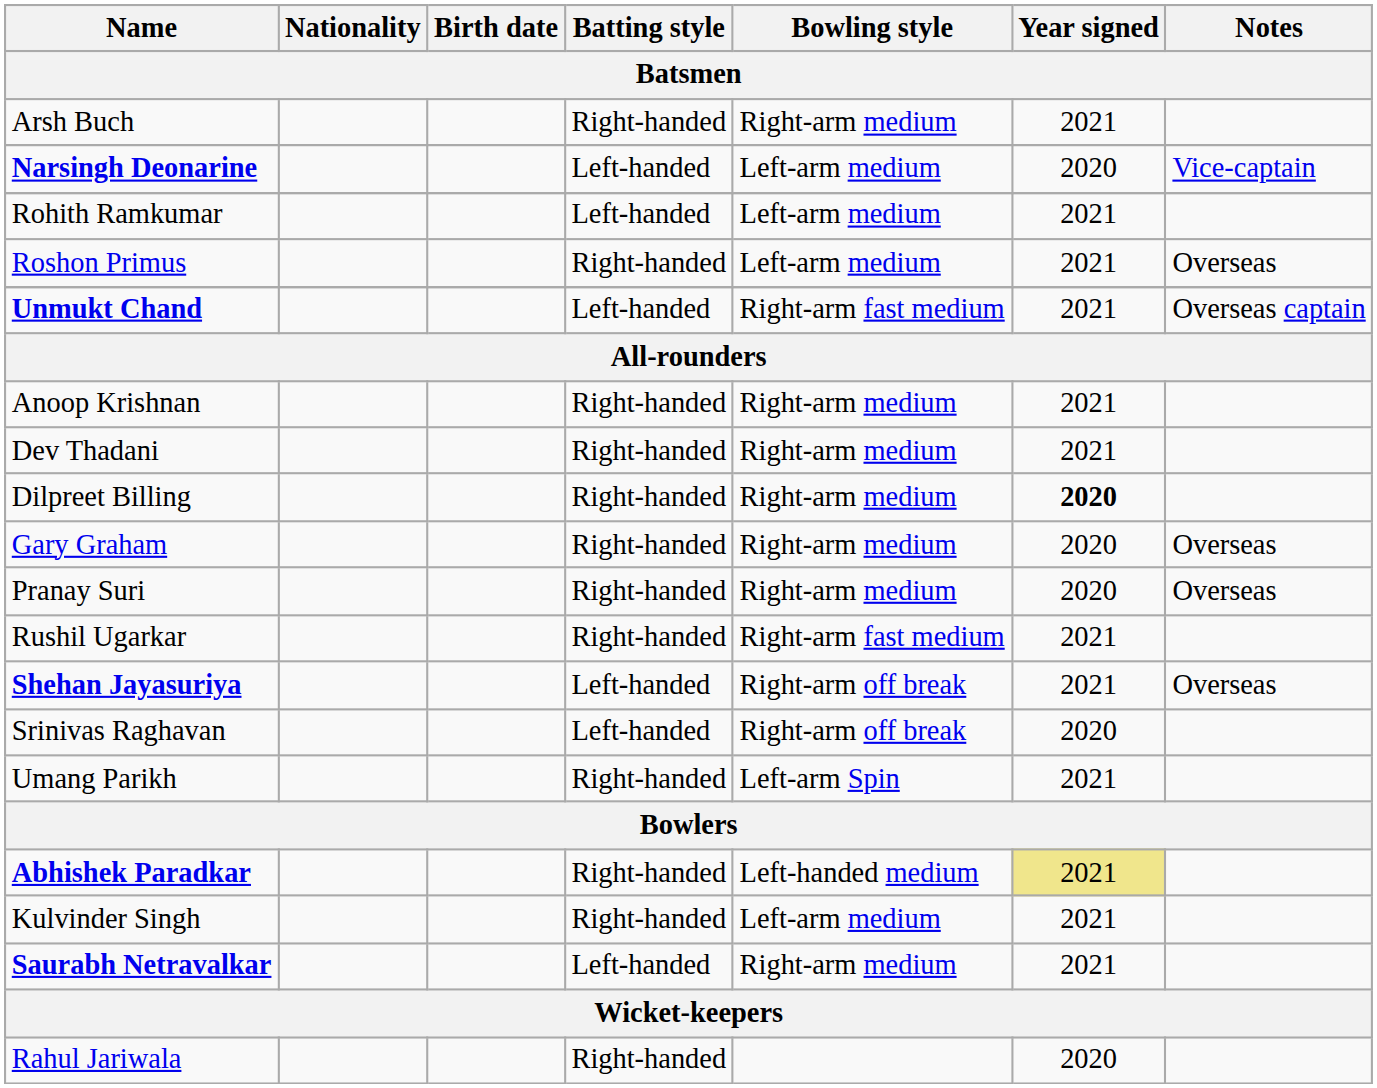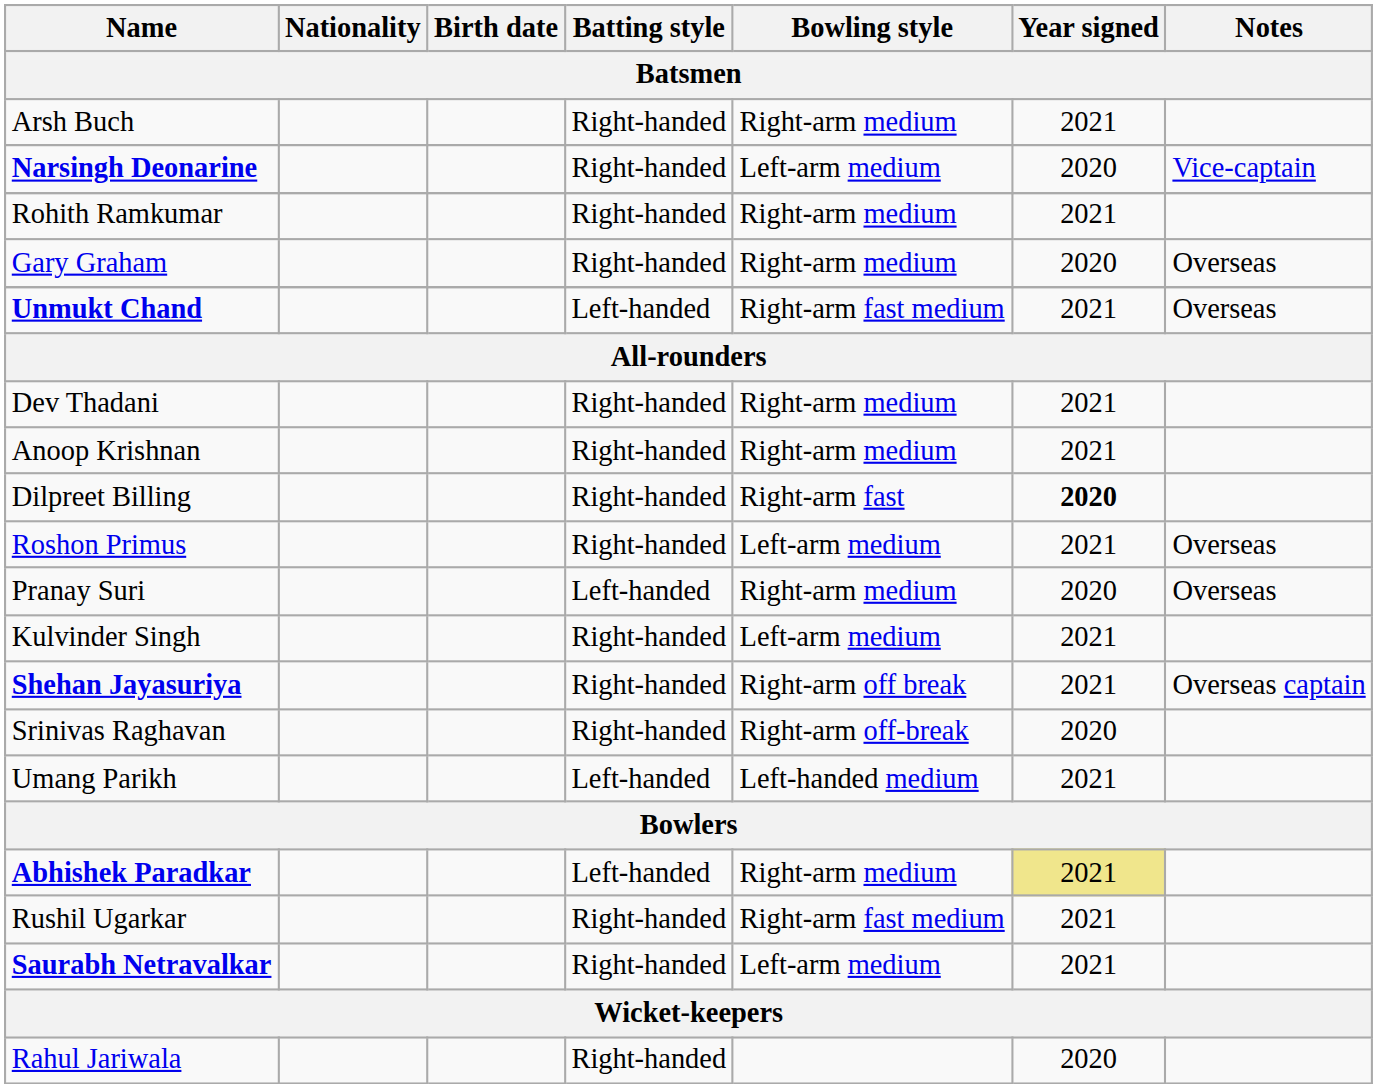 <table class="wikitable" style="font-size:85%;">
 <tr>
 <th>Name</th>
 <th>Nationality</th>
 <th>Birth date</th>
 <th>Batting style</th>
 <th>Bowling style</th>
 <th>Year signed</th>
 <th>Notes</th>
 </tr>
 <tr>
 <th colspan="7" style="text-align:center;">Batsmen</th>
 </tr>
 <tr>
 <td>Arsh Buch</td>
 <td></td>
 <td></td>
 <td>Right-handed</td>
 <td>Right-arm <a href='#'>medium</a></td>
 <td style="text-align:center;">2021</td>
 <td></td>
 </tr>
 <tr>
 </tr>
 <tr>
 <td><strong><a href='#'>Narsingh Deonarine</a></strong></td>
 <td></td>
 <td></td>
-<td>Left-handed</td>
+<td>Right-handed</td>
 <td>Left-arm <a href='#'>medium</a></td>
 <td style="text-align:center;">2020</td>
 <td><a href='#'>Vice-captain</a></td>
 </tr>
 <tr>
 </tr>
 <tr>
 <td>Rohith Ramkumar</td>
 <td></td>
 <td></td>
+<td>Right-handed</td>
+<td>Right-arm <a href='#'>medium</a></td>
+<td style="text-align:center;">2021</td>
+<td></td>
+</tr>
+<tr>
+<td><a href='#'>Gary Graham</a></td>
+<td></td>
+<td></td>
+<td>Right-handed</td>
+<td>Right-arm <a href='#'>medium</a></td>
+<td style="text-align:center;">2020</td>
+<td>Overseas</td>
+</tr>
+<tr>
+</tr>
+<tr>
+<td><strong><a href='#'>Unmukt Chand</a></strong></td>
+<td></td>
+<td></td>
 <td>Left-handed</td>
-<td>Left-arm <a href='#'>medium</a></td>
+<td>Right-arm <a href='#'>fast medium</a></td>
 <td style="text-align:center;">2021</td>
+<td>Overseas</td>
+</tr>
+<tr>
+<th colspan="7" style="text-align:center;">All-rounders</th>
+</tr>
+<tr>
+<td>Dev Thadani</td>
+<td></td>
+<td></td>
+<td>Right-handed</td>
+<td>Right-arm <a href='#'>medium</a></td>
+<td style="text-align:center;">2021</td>
+<td></td>
+</tr>
+<tr>
+<td>Anoop Krishnan</td>
+<td></td>
+<td></td>
+<td>Right-handed</td>
+<td>Right-arm <a href='#'>medium</a></td>
+<td style="text-align:center;">2021</td>
+<td></td>
+</tr>
+<tr>
+<td>Dilpreet Billing</td>
+<td></td>
+<td></td>
+<td>Right-handed</td>
+<td>Right-arm <a href='#'>fast</a></td>
+<td style="text-align:center;"><strong>2020</strong></td>
 <td></td>
 </tr>
 <tr>
 <td><a href='#'>Roshon Primus</a></td>
 <td></td>
 <td></td>
 <td>Right-handed</td>
 <td>Left-arm <a href='#'>medium</a></td>
 <td style="text-align:center;">2021</td>
 <td>Overseas</td>
 </tr>
 <tr>
-</tr>
-<tr>
-<td><strong><a href='#'>Unmukt Chand</a></strong></td>
+<td>Pranay Suri</td>
 <td></td>
 <td></td>
 <td>Left-handed</td>
-<td>Right-arm <a href='#'>fast medium</a></td>
-<td style="text-align:center;">2021</td>
-<td>Overseas <a href='#'>captain</a></td>
-</tr>
-<tr>
-<th colspan="7" style="text-align:center;">All-rounders</th>
-</tr>
-<tr>
-<td>Anoop Krishnan</td>
-<td></td>
-<td></td>
-<td>Right-handed</td>
-<td>Right-arm <a href='#'>medium</a></td>
-<td style="text-align:center;">2021</td>
-<td></td>
-</tr>
-<tr>
-<td>Dev Thadani</td>
-<td></td>
-<td></td>
-<td>Right-handed</td>
-<td>Right-arm <a href='#'>medium</a></td>
-<td style="text-align:center;">2021</td>
-<td></td>
-</tr>
-<tr>
-<td>Dilpreet Billing</td>
-<td></td>
-<td></td>
-<td>Right-handed</td>
-<td>Right-arm <a href='#'>medium</a></td>
-<td style="text-align:center;"><strong>2020</strong></td>
-<td></td>
-</tr>
-<tr>
-<td><a href='#'>Gary Graham</a></td>
-<td></td>
-<td></td>
-<td>Right-handed</td>
 <td>Right-arm <a href='#'>medium</a></td>
 <td style="text-align:center;">2020</td>
 <td>Overseas</td>
 </tr>
 <tr>
-<td>Pranay Suri</td>
+<td>Kulvinder Singh</td>
 <td></td>
 <td></td>
 <td>Right-handed</td>
+<td>Left-arm <a href='#'>medium</a></td>
+<td style="text-align:center;">2021</td>
+<td></td>
+</tr>
+<tr>
+<td><strong><a href='#'>Shehan Jayasuriya</a></strong></td>
+<td></td>
+<td></td>
+<td>Right-handed</td>
+<td>Right-arm <a href='#'>off break</a></td>
+<td style="text-align:center;">2021</td>
+<td>Overseas <a href='#'>captain</a></td>
+</tr>
+<tr>
+<td>Srinivas Raghavan</td>
+<td></td>
+<td></td>
+<td>Right-handed</td>
+<td>Right-arm <a href='#'>off-break</a></td>
+<td style="text-align:center;">2020</td>
+<td></td>
+</tr>
+<tr>
+<td>Umang Parikh</td>
+<td></td>
+<td></td>
+<td>Left-handed</td>
+<td>Left-handed <a href='#'>medium</a></td>
+<td style="text-align:center;">2021</td>
+<td></td>
+</tr>
+<tr>
+<th colspan="7" style="text-align:center;">Bowlers</th>
+</tr>
+<tr>
+<td><strong><a href='#'>Abhishek Paradkar</a></strong></td>
+<td></td>
+<td></td>
+<td>Left-handed</td>
 <td>Right-arm <a href='#'>medium</a></td>
-<td style="text-align:center;">2020</td>
-<td>Overseas</td>
+<td style="background: khaki; text-align:center;">2021</td>
+<td></td>
 </tr>
 <tr>
 <td>Rushil Ugarkar</td>
 <td></td>
 <td></td>
 <td>Right-handed</td>
 <td>Right-arm <a href='#'>fast medium</a></td>
 <td style="text-align:center;">2021</td>
 <td></td>
 </tr>
 <tr>
-<td><strong><a href='#'>Shehan Jayasuriya</a></strong></td>
-<td></td>
-<td></td>
-<td>Left-handed</td>
-<td>Right-arm <a href='#'>off break</a></td>
-<td style="text-align:center;">2021</td>
-<td>Overseas</td>
-</tr>
-<tr>
-<td>Srinivas Raghavan</td>
-<td></td>
-<td></td>
-<td>Left-handed</td>
-<td>Right-arm <a href='#'>off break</a></td>
-<td style="text-align:center;">2020</td>
-<td></td>
-</tr>
-<tr>
-<td>Umang Parikh</td>
-<td></td>
-<td></td>
-<td>Right-handed</td>
-<td>Left-arm <a href='#'>Spin</a></td>
-<td style="text-align:center;">2021</td>
-<td></td>
-</tr>
-<tr>
-<th colspan="7" style="text-align:center;">Bowlers</th>
-</tr>
-<tr>
-<td><strong><a href='#'>Abhishek Paradkar</a></strong></td>
-<td></td>
-<td></td>
-<td>Right-handed</td>
-<td>Left-handed <a href='#'>medium</a></td>
-<td style="background: khaki; text-align:center;">2021</td>
-<td></td>
-</tr>
-<tr>
-<td>Kulvinder Singh</td>
+<td><strong><a href='#'>Saurabh Netravalkar</a></strong></td>
 <td></td>
 <td></td>
 <td>Right-handed</td>
 <td>Left-arm <a href='#'>medium</a></td>
-<td style="text-align:center;">2021</td>
-<td></td>
-</tr>
-<tr>
-<td><strong><a href='#'>Saurabh Netravalkar</a></strong></td>
-<td></td>
-<td></td>
-<td>Left-handed</td>
-<td>Right-arm <a href='#'>medium</a></td>
 <td style="text-align:center;">2021</td>
 <td></td>
 </tr>
 <tr>
 <th colspan="7" style="text-align:center;">Wicket-keepers</th>
 </tr>
 <tr>
 <td><a href='#'>Rahul Jariwala</a></td>
 <td></td>
 <td></td>
 <td>Right-handed</td>
 <td></td>
 <td style="text-align:center;">2020</td>
 <td></td>
 </tr>
 </table>
